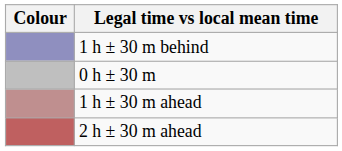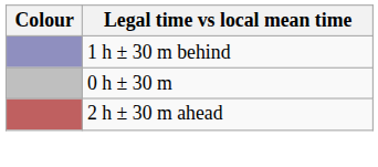 <table class="wikitable" style="float:right; width:300px; margin-right:0; margin:10px">
 <tr>
 <th>Colour</th>
 <th>Legal time vs local mean time</th>
 </tr>
 <tr>
 <td style="background: #8f8fbf;"></td>
 <td>1 h ± 30 m behind</td>
 </tr>
 <tr>
 <td style="background: #bfbfbf;"></td>
 <td>0 h ± 30 m</td>
 </tr>
 <tr>
-<td style="background: #bf8f8f;"></td>
-<td>1 h ± 30 m ahead</td>
-</tr>
-<tr>
 <td style="background: #bf6060;"></td>
 <td>2 h ± 30 m ahead</td>
 </tr>
 </table>
